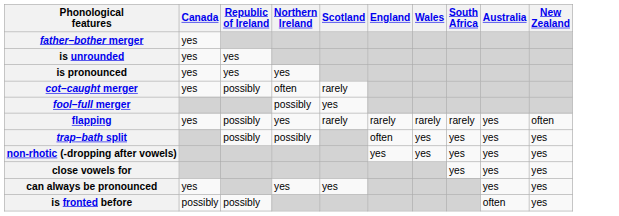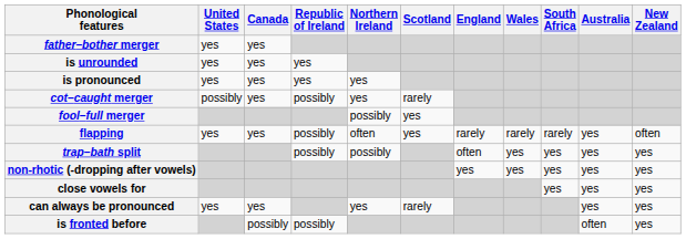 <table class="wikitable mw-collapsible">
 <tr>
 <th>Phonological<br>features</th>
+<th><a href='#'>United<br>States</a></th>
 <th><a href='#'>Canada</a></th>
 <th><a href='#'>Republic<br>of Ireland</a></th>
 <th><a href='#'>Northern<br>Ireland</a></th>
 <th><a href='#'>Scotland</a></th>
 <th><a href='#'>England</a></th>
 <th><a href='#'>Wales</a></th>
 <th><a href='#'>South<br>Africa</a></th>
 <th><a href='#'>Australia</a></th>
 <th><a href='#'>New<br>Zealand</a></th>
 </tr>
 <tr>
 <th><a href='#'><em>father</em>–<em>bother</em> merger</a></th>
 <td>yes</td>
+<td>yes</td>
 <td style="background:lightgrey;"></td>
 <td style="background:lightgrey;"></td>
 <td style="background:lightgrey;"></td>
 <td style="background:lightgrey;"></td>
 <td style="background:lightgrey;"></td>
 <td style="background:lightgrey;"></td>
 <td style="background:lightgrey;"></td>
 <td style="background:lightgrey;"></td>
 </tr>
 <tr>
 <th> is <a href='#'>unrounded</a></th>
+<td>yes</td>
 <td>yes</td>
 <td>yes</td>
 <td style="background:lightgrey;"></td>
 <td style="background:lightgrey;"></td>
 <td style="background:lightgrey;"></td>
 <td style="background:lightgrey;"></td>
 <td style="background:lightgrey;"></td>
 <td style="background:lightgrey;"></td>
 <td style="background:lightgrey;"></td>
 </tr>
 <tr>
 <th> is pronounced </th>
 <td>yes</td>
 <td>yes</td>
 <td>yes</td>
+<td>yes</td>
 <td style="background:lightgrey;"></td>
 <td style="background:lightgrey;"></td>
 <td style="background:lightgrey;"></td>
 <td style="background:lightgrey;"></td>
 <td style="background:lightgrey;"></td>
 <td style="background:lightgrey;"></td>
 </tr>
 <tr>
 <th><a href='#'><em>cot</em>–<em>caught</em> merger</a></th>
+<td>possibly</td>
 <td>yes</td>
 <td>possibly</td>
-<td>often</td>
+<td>yes</td>
 <td>rarely</td>
 <td style="background:lightgrey;"></td>
 <td style="background:lightgrey;"></td>
 <td style="background:lightgrey;"></td>
 <td style="background:lightgrey;"></td>
 <td style="background:lightgrey;"></td>
 </tr>
 <tr>
 <th><a href='#'><em>fool</em>–<em>full</em> merger</a></th>
+<td style="background:lightgrey;"></td>
 <td style="background:lightgrey;"></td>
 <td style="background:lightgrey;"></td>
 <td>possibly</td>
 <td>yes</td>
 <td style="background:lightgrey;"></td>
 <td style="background:lightgrey;"></td>
 <td style="background:lightgrey;"></td>
 <td style="background:lightgrey;"></td>
 <td style="background:lightgrey;"></td>
 </tr>
 <tr>
 <th> <a href='#'>flapping</a></th>
 <td>yes</td>
+<td>yes</td>
 <td>possibly</td>
+<td>often</td>
 <td>yes</td>
-<td>rarely</td>
 <td>rarely</td>
 <td>rarely</td>
 <td>rarely</td>
 <td>yes</td>
 <td>often</td>
 </tr>
 <tr>
 <th><a href='#'><em>trap</em>–<em>bath</em> split</a></th>
+<td style="background:lightgrey;"></td>
 <td style="background:lightgrey;"></td>
 <td>possibly</td>
 <td>possibly</td>
 <td style="background:lightgrey;"></td>
 <td>often</td>
 <td>yes</td>
 <td>yes</td>
 <td>yes</td>
 <td>yes</td>
 </tr>
 <tr>
 <th><a href='#'>non-rhotic</a> (-dropping after vowels)</th>
+<td style="background:lightgrey;"></td>
 <td style="background:lightgrey;"></td>
 <td style="background:lightgrey;"></td>
 <td style="background:lightgrey;"></td>
 <td style="background:lightgrey;"></td>
 <td>yes</td>
 <td>yes</td>
 <td>yes</td>
 <td>yes</td>
 <td>yes</td>
 </tr>
 <tr>
 <th>close vowels for </th>
 <td style="background:lightgrey;"></td>
 <td style="background:lightgrey;"></td>
 <td style="background:lightgrey;"></td>
 <td style="background:lightgrey;"></td>
 <td style="background:lightgrey;"></td>
 <td style="background:lightgrey;"></td>
+<td style="background:lightgrey;"></td>
 <td>yes</td>
 <td>yes</td>
 <td>yes</td>
 </tr>
 <tr>
 <th> can always be pronounced </th>
 <td>yes</td>
+<td>yes</td>
 <td style="background:lightgrey;"></td>
 <td>yes</td>
-<td>yes</td>
+<td>rarely</td>
 <td style="background:lightgrey;"></td>
 <td style="background:lightgrey;"></td>
 <td style="background:lightgrey;"></td>
 <td>yes</td>
 <td>yes</td>
 </tr>
 <tr>
 <th> is <a href='#'>fronted</a> before </th>
+<td style="background:lightgrey;"></td>
 <td>possibly</td>
 <td>possibly</td>
 <td style="background:lightgrey;"></td>
 <td style="background:lightgrey;"></td>
 <td style="background:lightgrey;"></td>
 <td style="background:lightgrey;"></td>
 <td style="background:lightgrey;"></td>
 <td>often</td>
 <td>yes</td>
 </tr>
 </table>
